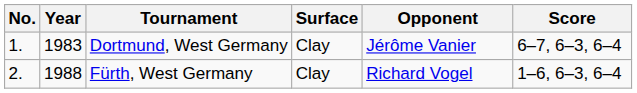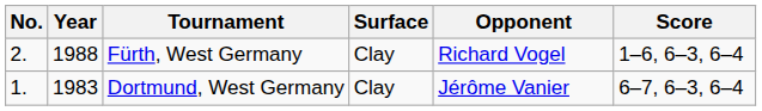 <table class="sortable wikitable" style=font-size:97%>
 <tr>
 <th>No.</th>
 <th style="width:30px">Year</th>
 <th style="width:180px">Tournament</th>
 <th width=50>Surface</th>
 <th style="width:130px">Opponent</th>
 <th style="width:100px" class="unsortable">Score</th>
 </tr>
 <tr>
+<td>2.</td>
+<td>1988</td>
+<td><a href='#'>Fürth</a>, West Germany</td>
+<td>Clay</td>
+<td> <a href='#'>Richard Vogel</a></td>
+<td>1–6, 6–3, 6–4</td>
+</tr>
+<tr>
 <td>1.</td>
 <td>1983</td>
 <td><a href='#'>Dortmund</a>, West Germany</td>
 <td>Clay</td>
 <td> <a href='#'>Jérôme Vanier</a></td>
 <td>6–7, 6–3, 6–4</td>
 </tr>
-<tr>
-<td>2.</td>
-<td>1988</td>
-<td><a href='#'>Fürth</a>, West Germany</td>
-<td>Clay</td>
-<td> <a href='#'>Richard Vogel</a></td>
-<td>1–6, 6–3, 6–4</td>
-</tr>
 </table>
